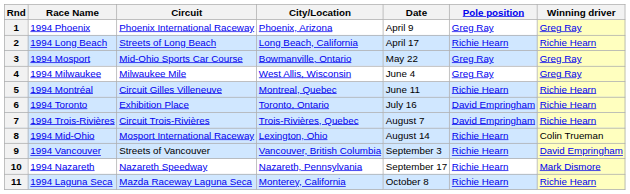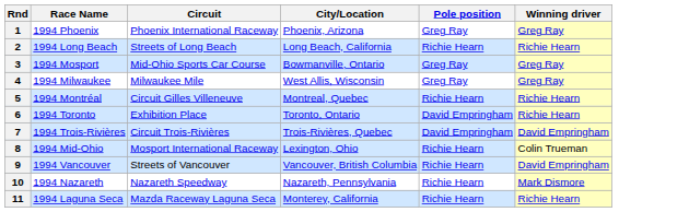 <table class="wikitable" style="font-size: 85%;">
 <tr>
 <th>Rnd</th>
 <th>Race Name</th>
 <th>Circuit</th>
 <th>City/Location</th>
-<th>Date</th>
 <th><a href='#'>Pole position</a></th>
 <th>Winning driver</th>
 </tr>
 <tr style="background:#FFFFFF;">
 <th>1</th>
 <td> <a href='#'>1994 Phoenix</a></td>
 <td><a href='#'>Phoenix International Raceway</a></td>
 <td><a href='#'>Phoenix, Arizona</a></td>
-<td>April 9</td>
 <td> <a href='#'>Greg Ray</a></td>
 <td style="background:#FFFFBF;"> <a href='#'>Greg Ray</a></td>
 </tr>
 <tr style="background:#D0E7FF;">
 <th>2</th>
 <td> <a href='#'>1994 Long Beach</a></td>
 <td><a href='#'>Streets of Long Beach</a></td>
 <td><a href='#'>Long Beach, California</a></td>
-<td>April 17</td>
 <td> <a href='#'>Richie Hearn</a></td>
 <td style="background:#FFFFBF;"> <a href='#'>Richie Hearn</a></td>
 </tr>
 <tr style="background:#D0E7FF;">
 <th>3</th>
 <td> <a href='#'>1994 Mosport</a></td>
 <td><a href='#'>Mid-Ohio Sports Car Course</a></td>
 <td><a href='#'>Bowmanville, Ontario</a></td>
-<td>May 22</td>
 <td> <a href='#'>Greg Ray</a></td>
 <td style="background:#FFFFBF;"> <a href='#'>Greg Ray</a></td>
 </tr>
 <tr style="background:#FFFFFF;">
 <th>4</th>
 <td> <a href='#'>1994 Milwaukee</a></td>
 <td><a href='#'>Milwaukee Mile</a></td>
 <td><a href='#'>West Allis, Wisconsin</a></td>
-<td>June 4</td>
 <td> <a href='#'>Greg Ray</a></td>
 <td style="background:#FFFFBF;"> <a href='#'>Greg Ray</a></td>
 </tr>
 <tr style="background:#D0E7FF;">
 <th>5</th>
 <td> <a href='#'>1994 Montréal</a></td>
 <td><a href='#'>Circuit Gilles Villeneuve</a></td>
 <td><a href='#'>Montreal, Quebec</a></td>
-<td>June 11</td>
 <td> <a href='#'>Richie Hearn</a></td>
 <td style="background:#FFFFBF;"> <a href='#'>Richie Hearn</a></td>
 </tr>
 <tr style="background:#D0E7FF;">
 <th>6</th>
 <td> <a href='#'>1994 Toronto</a></td>
 <td><a href='#'>Exhibition Place</a></td>
 <td><a href='#'>Toronto, Ontario</a></td>
-<td>July 16</td>
 <td> <a href='#'>David Empringham</a></td>
 <td style="background:#FFFFBF;"> <a href='#'>Richie Hearn</a></td>
 </tr>
 <tr style="background:#D0E7FF;">
 <th>7</th>
 <td> <a href='#'>1994 Trois-Rivières</a></td>
 <td><a href='#'>Circuit Trois-Rivières</a></td>
 <td><a href='#'>Trois-Rivières, Quebec</a></td>
-<td>August 7</td>
 <td> <a href='#'>David Empringham</a></td>
-<td style="background:#FFFFBF;"> <a href='#'>Richie Hearn</a></td>
+<td style="background:#FFFFBF;"> <a href='#'>David Empringham</a></td>
 </tr>
 <tr style="background:#D0E7FF;">
 <th>8</th>
 <td> <a href='#'>1994 Mid-Ohio</a></td>
 <td><a href='#'>Mosport International Raceway</a></td>
 <td><a href='#'>Lexington, Ohio</a></td>
-<td>August 14</td>
 <td> <a href='#'>Richie Hearn</a></td>
 <td style="background:#FFFFBF;"> Colin Trueman</td>
 </tr>
 <tr style="background:#D0E7FF;">
 <th>9</th>
 <td> <a href='#'>1994 Vancouver</a></td>
 <td>Streets of Vancouver</td>
 <td><a href='#'>Vancouver, British Columbia</a></td>
-<td>September 3</td>
 <td> <a href='#'>Richie Hearn</a></td>
 <td style="background:#FFFFBF;"> <a href='#'>David Empringham</a></td>
 </tr>
 <tr style="background:#FFFFFF;">
 <th>10</th>
 <td> <a href='#'>1994 Nazareth</a></td>
 <td><a href='#'>Nazareth Speedway</a></td>
 <td><a href='#'>Nazareth, Pennsylvania</a></td>
-<td>September 17</td>
 <td> <a href='#'>Richie Hearn</a></td>
 <td style="background:#FFFFBF;"> <a href='#'>Mark Dismore</a></td>
 </tr>
 <tr style="background:#D0E7FF;">
 <th>11</th>
 <td> <a href='#'>1994 Laguna Seca</a></td>
 <td><a href='#'>Mazda Raceway Laguna Seca</a></td>
 <td><a href='#'>Monterey, California</a></td>
-<td>October 8</td>
 <td> <a href='#'>Richie Hearn</a></td>
 <td style="background:#FFFFBF;"> <a href='#'>Richie Hearn</a></td>
 </tr>
 </table>
